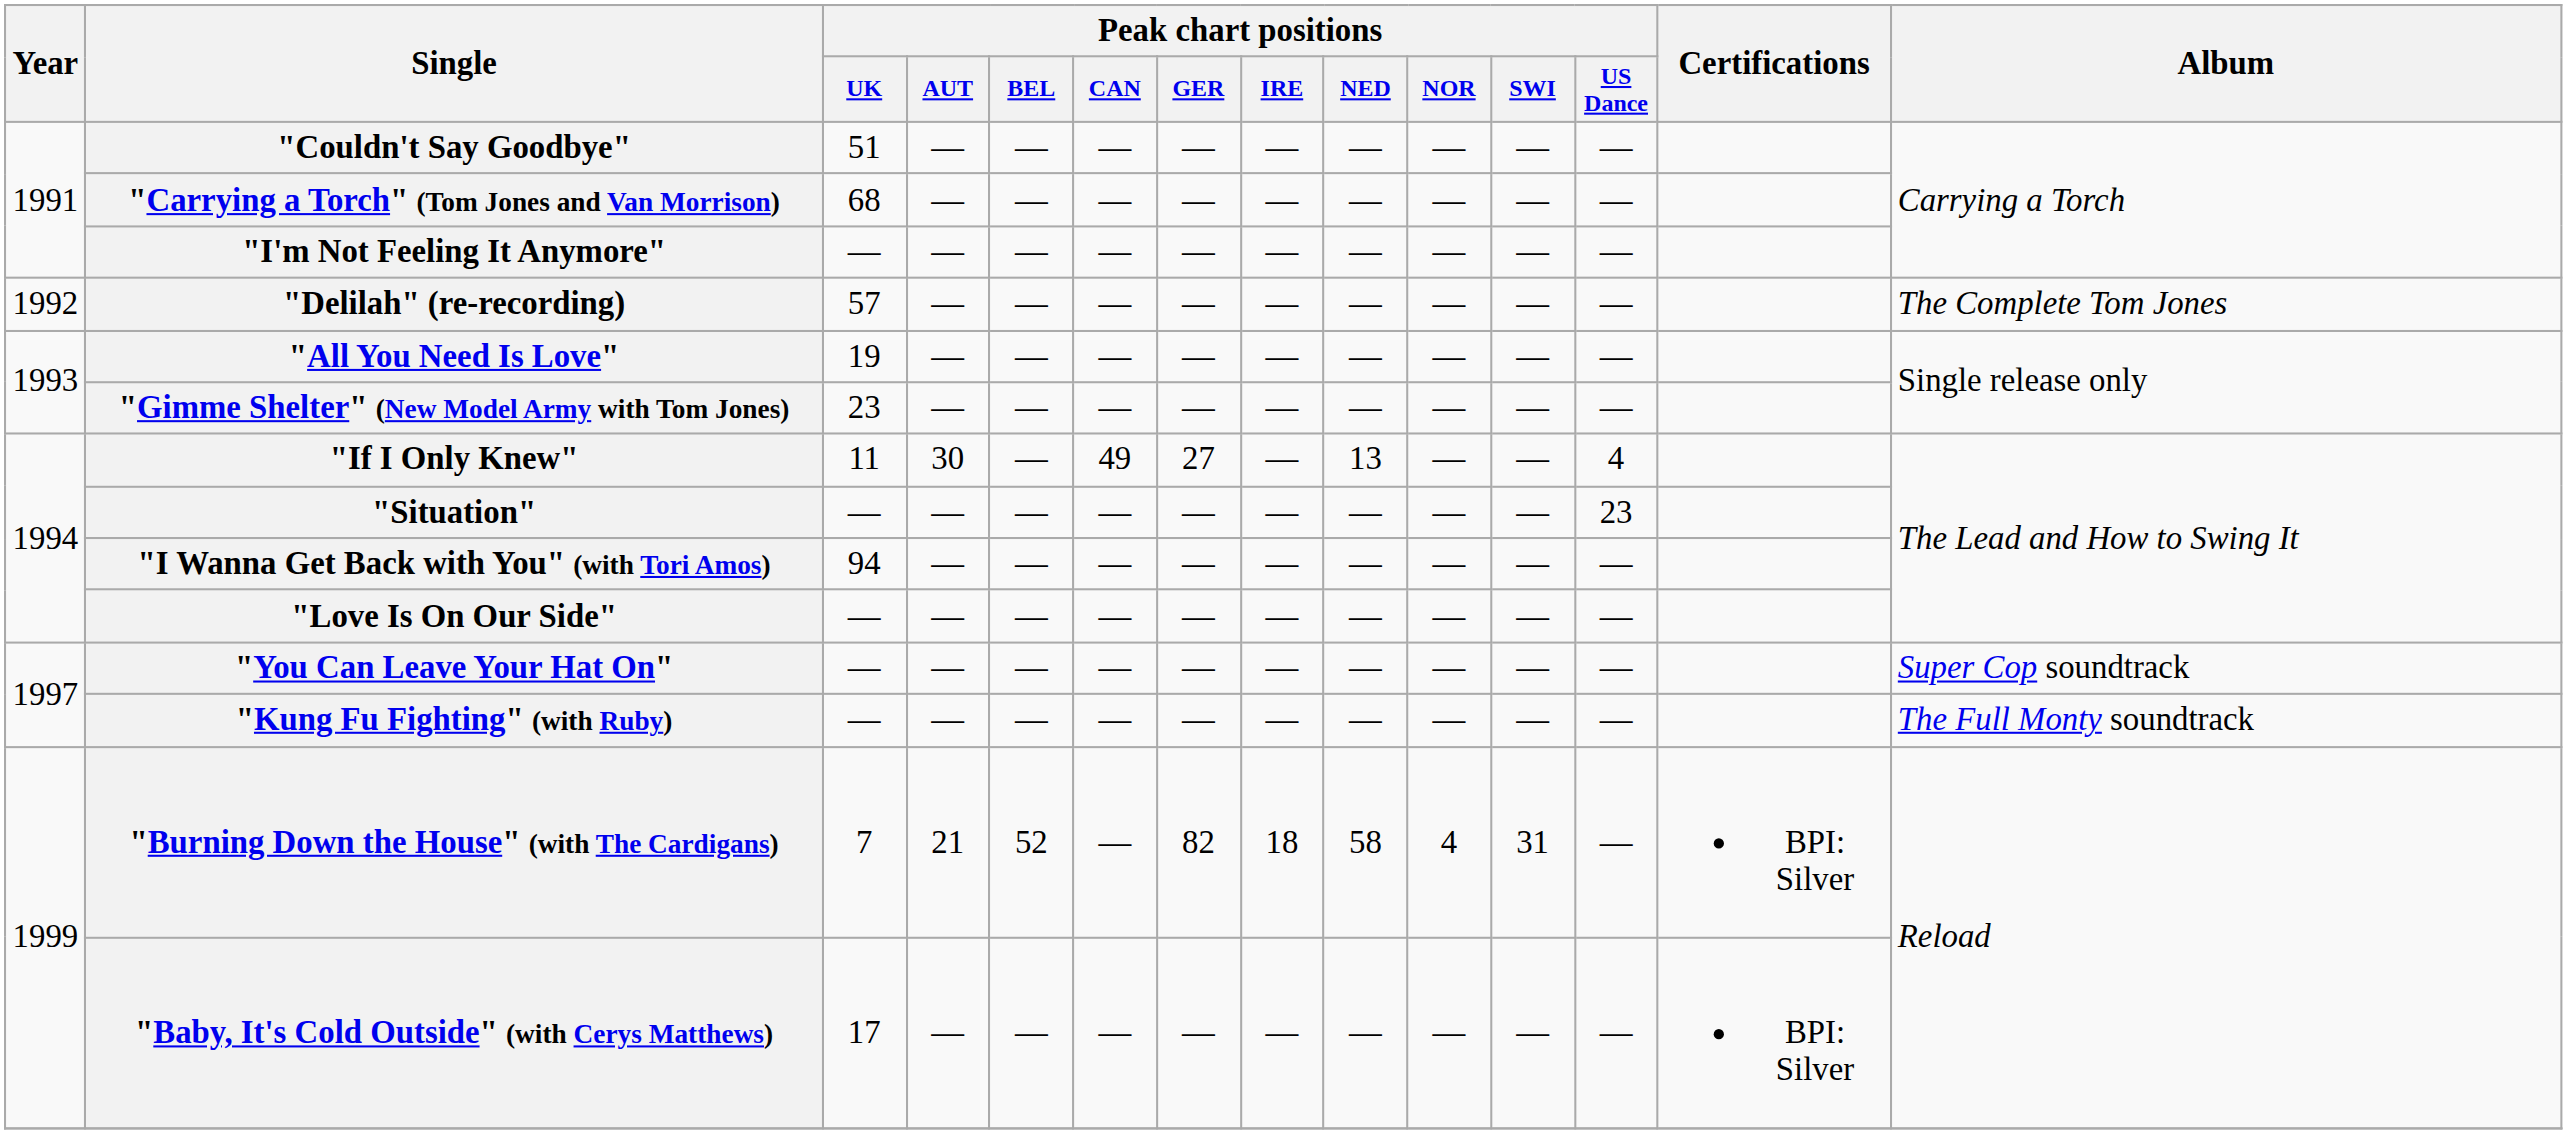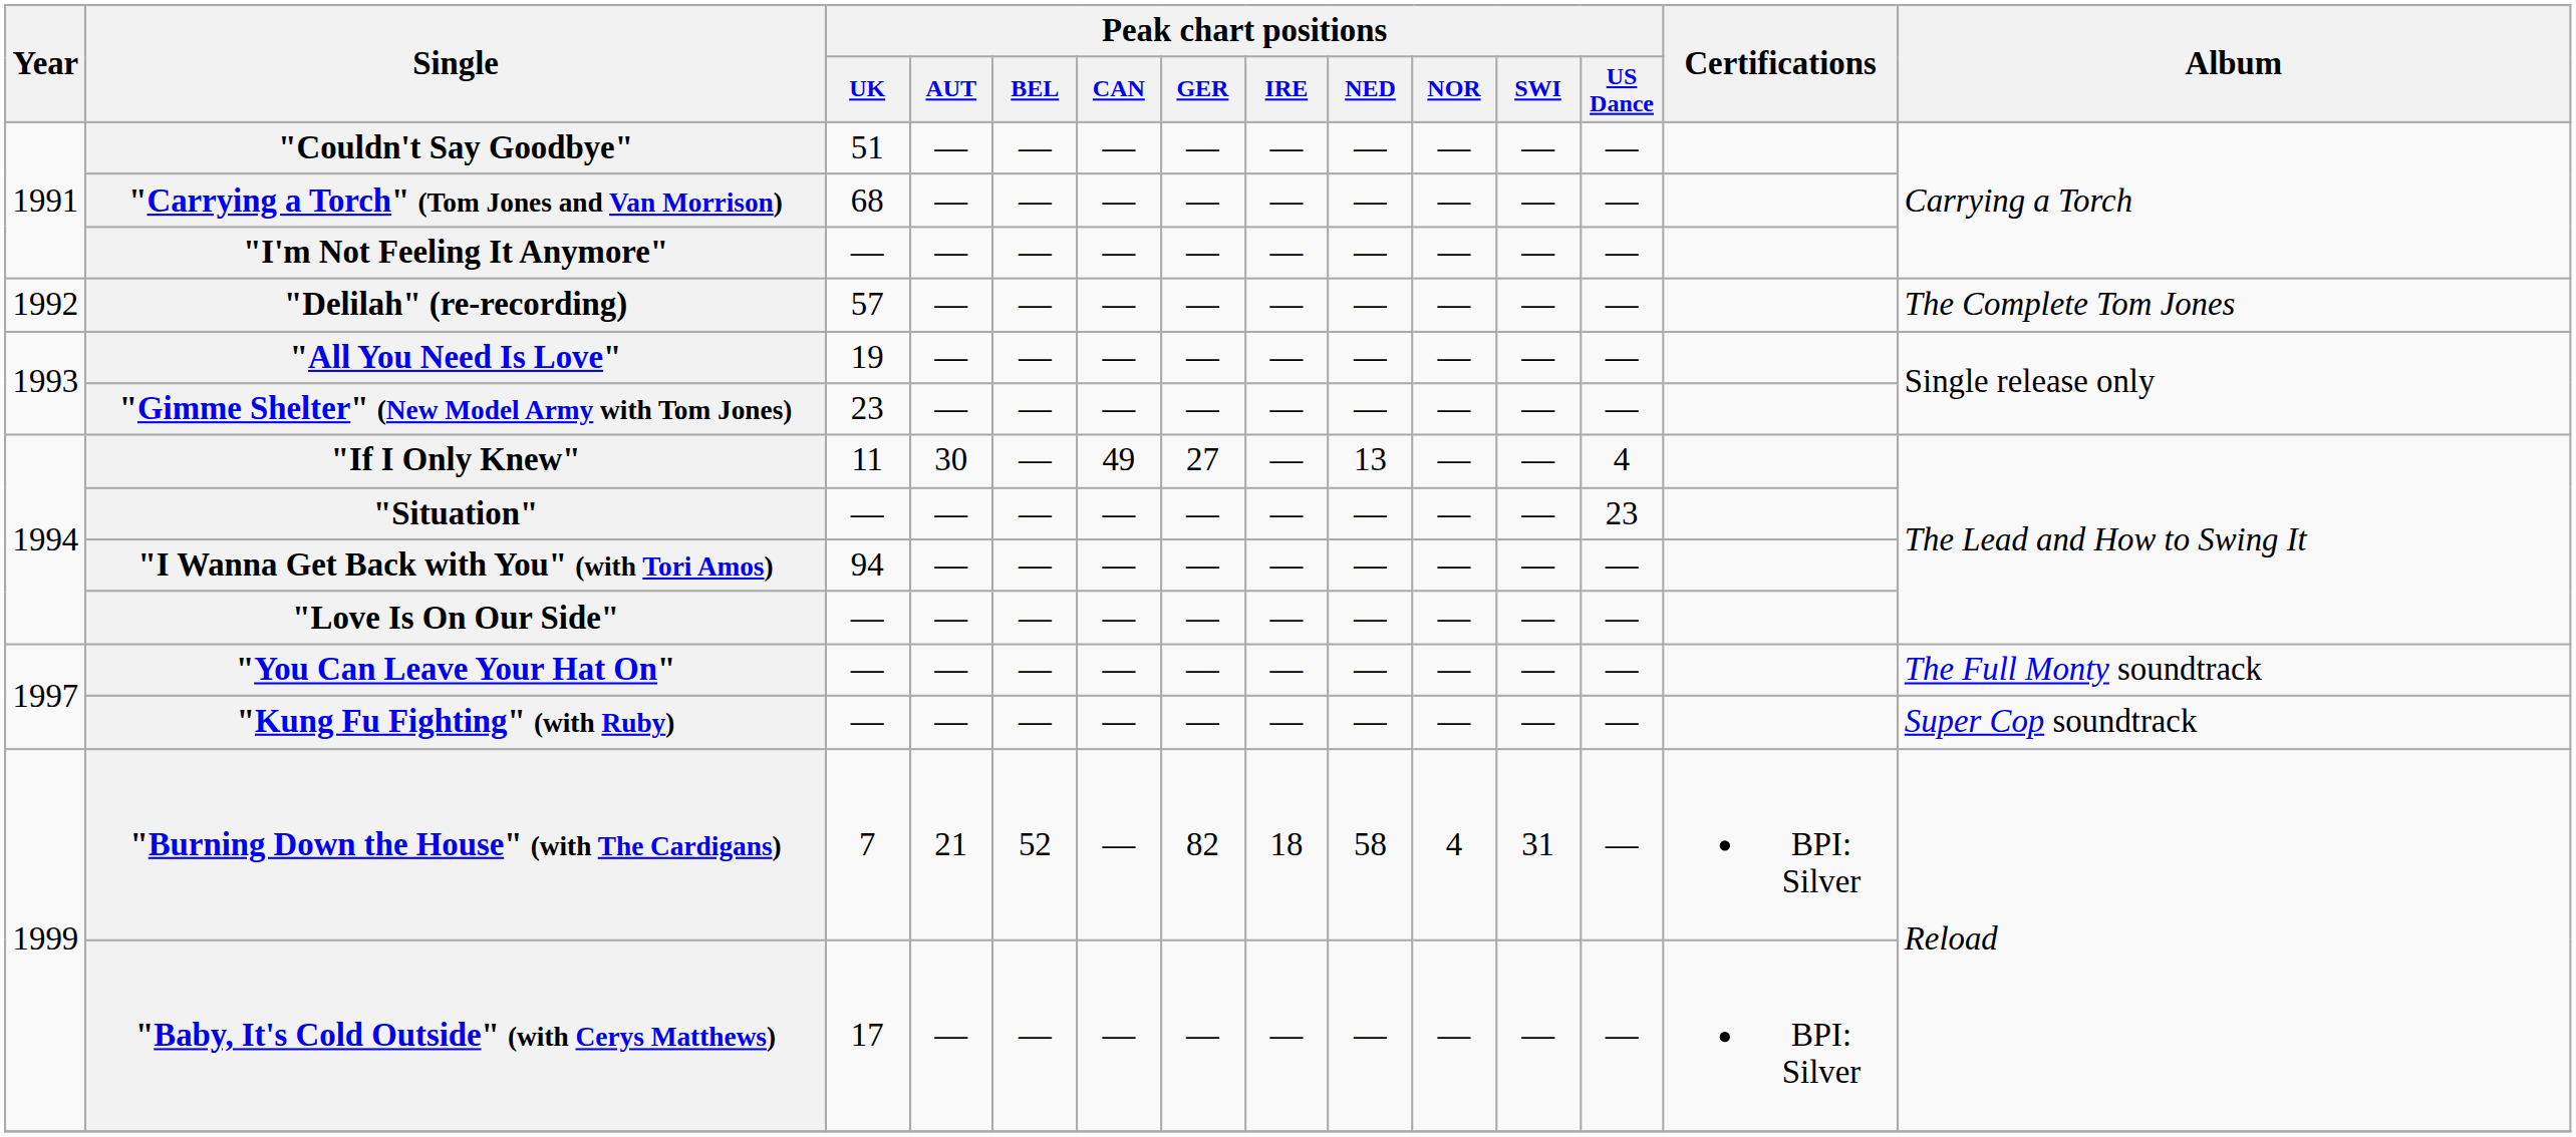 <table class="wikitable plainrowheaders" style="text-align:center;">
 <tr>
 <th rowspan="2">Year</th>
 <th rowspan="2" style="width:22em;">Single</th>
 <th colspan="10">Peak chart positions</th>
 <th rowspan="2">Certifications</th>
 <th rowspan="2" style="width:20em;">Album</th>
 </tr>
 <tr style="font-size:small;">
 <th style="width:3em;font-size:90%"><a href='#'>UK</a><br></th>
 <th style="width:3em;font-size:90%"><a href='#'>AUT</a><br></th>
 <th style="width:3em;font-size:90%"><a href='#'>BEL</a><br></th>
 <th style="width:3em;font-size:90%"><a href='#'>CAN</a><br></th>
 <th style="width:3em;font-size:90%"><a href='#'>GER</a><br></th>
 <th style="width:3em;font-size:90%"><a href='#'>IRE</a><br></th>
 <th style="width:3em;font-size:90%"><a href='#'>NED</a><br></th>
 <th style="width:3em;font-size:90%"><a href='#'>NOR</a><br></th>
 <th style="width:3em;font-size:90%"><a href='#'>SWI</a><br></th>
 <th style="width:3em;font-size:90%"><a href='#'>US Dance</a><br></th>
 </tr>
 <tr>
 <td rowspan="3">1991</td>
 <th scope="row">"Couldn't Say Goodbye"</th>
 <td>51</td>
 <td>—</td>
 <td>—</td>
 <td>—</td>
 <td>—</td>
 <td>—</td>
 <td>—</td>
 <td>—</td>
 <td>—</td>
 <td>—</td>
 <td></td>
 <td align="left" rowspan="3"><em>Carrying a Torch</em></td>
 </tr>
 <tr>
 <th scope="row">"<a href='#'>Carrying a Torch</a>" <small>(Tom Jones and <a href='#'>Van Morrison</a>)</small></th>
 <td>68</td>
 <td>—</td>
 <td>—</td>
 <td>—</td>
 <td>—</td>
 <td>—</td>
 <td>—</td>
 <td>—</td>
 <td>—</td>
 <td>—</td>
 <td></td>
 </tr>
 <tr>
 <th scope="row">"I'm Not Feeling It Anymore"</th>
 <td>—</td>
 <td>—</td>
 <td>—</td>
 <td>—</td>
 <td>—</td>
 <td>—</td>
 <td>—</td>
 <td>—</td>
 <td>—</td>
 <td>—</td>
 <td></td>
 </tr>
 <tr>
 <td>1992</td>
 <th scope="row">"Delilah" (re-recording)</th>
 <td>57</td>
 <td>—</td>
 <td>—</td>
 <td>—</td>
 <td>—</td>
 <td>—</td>
 <td>—</td>
 <td>—</td>
 <td>—</td>
 <td>—</td>
 <td></td>
 <td align="left"><em>The Complete Tom Jones</em></td>
 </tr>
 <tr>
 <td rowspan="2">1993</td>
 <th scope="row">"<a href='#'>All You Need Is Love</a>"</th>
 <td>19</td>
 <td>—</td>
 <td>—</td>
 <td>—</td>
 <td>—</td>
 <td>—</td>
 <td>—</td>
 <td>—</td>
 <td>—</td>
 <td>—</td>
 <td></td>
 <td align="left" rowspan="2">Single release only</td>
 </tr>
 <tr>
 <th scope="row">"<a href='#'>Gimme Shelter</a>" <small>(<a href='#'>New Model Army</a> with Tom Jones)</small></th>
 <td>23</td>
 <td>—</td>
 <td>—</td>
 <td>—</td>
 <td>—</td>
 <td>—</td>
 <td>—</td>
 <td>—</td>
 <td>—</td>
 <td>—</td>
 <td></td>
 </tr>
 <tr>
 <td rowspan="4">1994</td>
 <th scope="row">"If I Only Knew"</th>
 <td>11</td>
 <td>30</td>
 <td>—</td>
 <td>49</td>
 <td>27</td>
 <td>—</td>
 <td>13</td>
 <td>—</td>
 <td>—</td>
 <td>4</td>
 <td></td>
 <td align="left" rowspan="4"><em>The Lead and How to Swing It</em></td>
 </tr>
 <tr>
 <th scope="row">"Situation"</th>
 <td>—</td>
 <td>—</td>
 <td>—</td>
 <td>—</td>
 <td>—</td>
 <td>—</td>
 <td>—</td>
 <td>—</td>
 <td>—</td>
 <td>23</td>
 <td></td>
 </tr>
 <tr>
 <th scope="row">"I Wanna Get Back with You" <small>(with <a href='#'>Tori Amos</a>)</small></th>
 <td>94</td>
 <td>—</td>
 <td>—</td>
 <td>—</td>
 <td>—</td>
 <td>—</td>
 <td>—</td>
 <td>—</td>
 <td>—</td>
 <td>—</td>
 <td></td>
 </tr>
 <tr>
 <th scope="row">"Love Is On Our Side"</th>
 <td>—</td>
 <td>—</td>
 <td>—</td>
 <td>—</td>
 <td>—</td>
 <td>—</td>
 <td>—</td>
 <td>—</td>
 <td>—</td>
 <td>—</td>
 <td></td>
 </tr>
 <tr>
 <td rowspan="2">1997</td>
 <th scope="row">"<a href='#'>You Can Leave Your Hat On</a>"</th>
 <td>—</td>
 <td>—</td>
 <td>—</td>
 <td>—</td>
 <td>—</td>
 <td>—</td>
 <td>—</td>
 <td>—</td>
 <td>—</td>
 <td>—</td>
 <td></td>
-<td align="left"><em><a href='#'>Super Cop</a></em> soundtrack</td>
+<td align="left"><em><a href='#'>The Full Monty</a></em> soundtrack</td>
 </tr>
 <tr>
 <th scope="row">"<a href='#'>Kung Fu Fighting</a>" <small>(with <a href='#'>Ruby</a>)</small></th>
 <td>—</td>
 <td>—</td>
 <td>—</td>
 <td>—</td>
 <td>—</td>
 <td>—</td>
 <td>—</td>
 <td>—</td>
 <td>—</td>
 <td>—</td>
 <td></td>
-<td align="left"><em><a href='#'>The Full Monty</a></em> soundtrack</td>
+<td align="left"><em><a href='#'>Super Cop</a></em> soundtrack</td>
 </tr>
 <tr>
 <td rowspan="2">1999</td>
 <th scope="row">"<a href='#'>Burning Down the House</a>" <small>(with <a href='#'>The Cardigans</a>)</small></th>
 <td>7</td>
 <td>21</td>
 <td>52</td>
 <td>—</td>
 <td>82</td>
 <td>18</td>
 <td>58</td>
 <td>4</td>
 <td>31</td>
 <td>—</td>
 <td><br><ul><li>BPI: Silver</li></ul></td>
 <td align="left" rowspan="2"><em>Reload</em></td>
 </tr>
 <tr>
 <th scope="row">"<a href='#'>Baby, It's Cold Outside</a>" <small>(with <a href='#'>Cerys Matthews</a>)</small></th>
 <td>17</td>
 <td>—</td>
 <td>—</td>
 <td>—</td>
 <td>—</td>
 <td>—</td>
 <td>—</td>
 <td>—</td>
 <td>—</td>
 <td>—</td>
 <td><br><ul><li>BPI: Silver</li></ul></td>
 </tr>
 <tr>
 </tr>
 </table>
